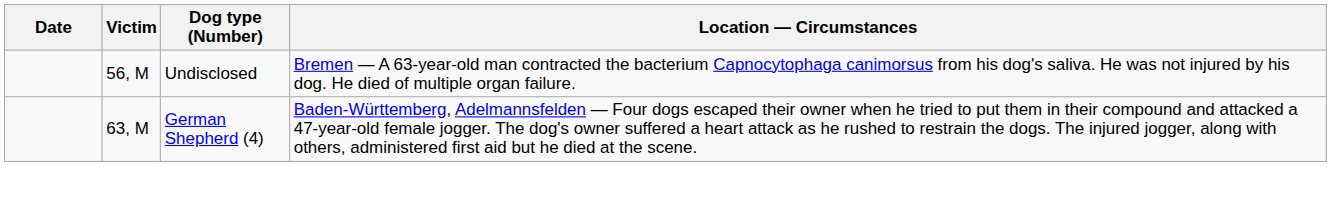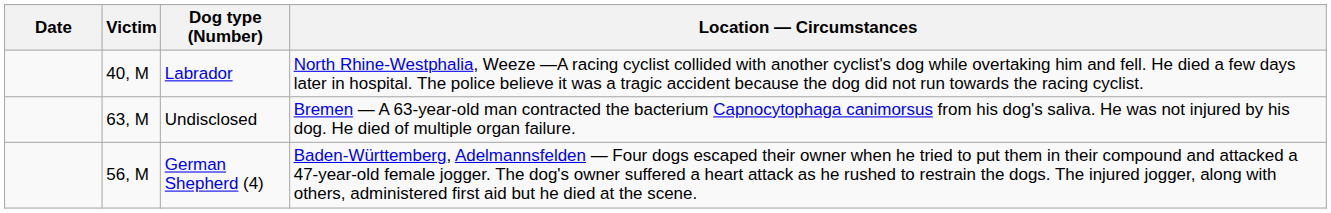 <table class="wikitable sortable">
 <tr>
 <th width="85">Date</th>
 <th>Victim</th>
 <th>Dog type (Number)</th>
 <th>Location — Circumstances</th>
 </tr>
 <tr>
 <td></td>
-<td>56, M</td>
+<td>40, M</td>
+<td><a href='#'>Labrador</a></td>
+<td><a href='#'>North Rhine-Westphalia</a>, Weeze —A racing cyclist collided with another cyclist's dog while overtaking him and fell. He died a few days later in hospital. The police believe it was a tragic accident because the dog did not run towards the racing cyclist.</td>
+</tr>
+<tr>
+<td></td>
+<td>63, M</td>
 <td>Undisclosed</td>
 <td><a href='#'>Bremen</a> — A 63-year-old man contracted the bacterium <a href='#'>Capnocytophaga canimorsus</a> from his dog's saliva. He was not injured by his dog. He died of multiple organ failure.</td>
 </tr>
 <tr>
 <td></td>
-<td>63, M</td>
+<td>56, M</td>
 <td><a href='#'>German Shepherd</a> (4)</td>
 <td><a href='#'>Baden-Württemberg</a>, <a href='#'>Adelmannsfelden</a> — Four dogs escaped their owner when he tried to put them in their compound and attacked a 47-year-old female jogger. The dog's owner suffered a heart attack as he rushed to restrain the dogs. The injured jogger, along with others, administered first aid but he died at the scene.</td>
 </tr>
 </table>
